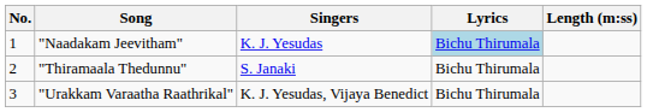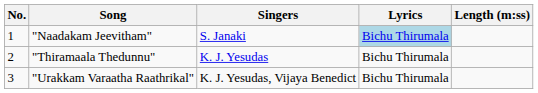 <table class="wikitable" style="font-size:95%;">
 <tr>
 <th>No.</th>
 <th>Song</th>
 <th>Singers</th>
 <th>Lyrics</th>
 <th>Length (m:ss)</th>
 </tr>
 <tr>
 <td>1</td>
 <td>"Naadakam Jeevitham"</td>
-<td><a href='#'>K. J. Yesudas</a></td>
+<td><a href='#'>S. Janaki</a></td>
 <td style="background: lightblue;"><a href='#'>Bichu Thirumala</a></td>
 <td></td>
 </tr>
 <tr>
 <td>2</td>
 <td>"Thiramaala Thedunnu"</td>
-<td><a href='#'>S. Janaki</a></td>
+<td><a href='#'>K. J. Yesudas</a></td>
 <td>Bichu Thirumala</td>
 <td></td>
 </tr>
 <tr>
 <td>3</td>
 <td>"Urakkam Varaatha Raathrikal"</td>
 <td>K. J. Yesudas, Vijaya Benedict</td>
 <td>Bichu Thirumala</td>
 <td></td>
 </tr>
 </table>
